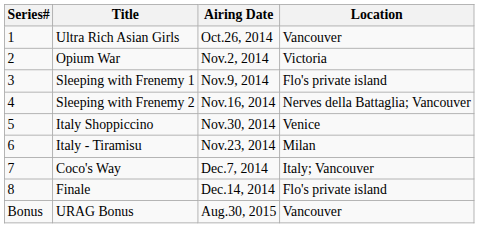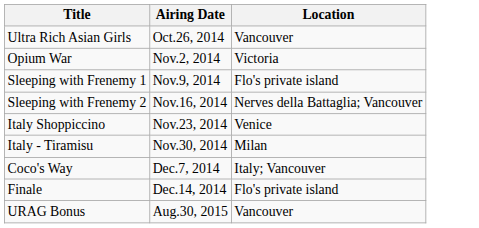 <table class="wikitable">
 <tr>
-<th>Series#</th>
 <th>Title</th>
 <th>Airing Date</th>
 <th>Location</th>
 </tr>
 <tr>
-<td>1</td>
 <td>Ultra Rich Asian Girls</td>
 <td>Oct.26, 2014</td>
 <td>Vancouver</td>
 </tr>
 <tr>
-<td>2</td>
 <td>Opium War</td>
 <td>Nov.2, 2014</td>
 <td>Victoria</td>
 </tr>
 <tr>
-<td>3</td>
 <td>Sleeping with Frenemy 1</td>
 <td>Nov.9, 2014</td>
 <td>Flo's private island</td>
 </tr>
 <tr>
-<td>4</td>
 <td>Sleeping with Frenemy 2</td>
 <td>Nov.16, 2014</td>
 <td>Nerves della Battaglia; Vancouver</td>
 </tr>
 <tr>
-<td>5</td>
 <td>Italy Shoppiccino</td>
-<td>Nov.30, 2014</td>
+<td>Nov.23, 2014</td>
 <td>Venice</td>
 </tr>
 <tr>
-<td>6</td>
 <td>Italy - Tiramisu</td>
-<td>Nov.23, 2014</td>
+<td>Nov.30, 2014</td>
 <td>Milan</td>
 </tr>
 <tr>
-<td>7</td>
 <td>Coco's Way</td>
 <td>Dec.7, 2014</td>
 <td>Italy; Vancouver</td>
 </tr>
 <tr>
-<td>8</td>
 <td>Finale</td>
 <td>Dec.14, 2014</td>
 <td>Flo's private island</td>
 </tr>
 <tr>
-<td>Bonus</td>
 <td>URAG Bonus</td>
 <td>Aug.30, 2015</td>
 <td>Vancouver</td>
 </tr>
 </table>
